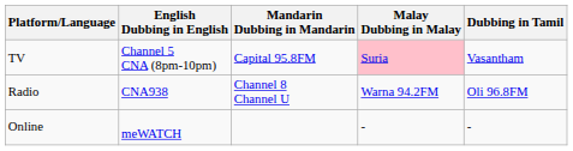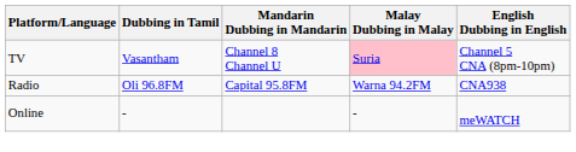 <table class="wikitable">
 <tr>
 <th>Platform/Language</th>
-<th>English <br> Dubbing in English</th>
+<th>Dubbing in Tamil</th>
 <th>Mandarin <br> Dubbing in Mandarin</th>
 <th>Malay <br> Dubbing in Malay</th>
-<th>Dubbing in Tamil</th>
+<th>English <br> Dubbing in English</th>
 </tr>
 <tr>
 <td>TV</td>
+<td><a href='#'>Vasantham</a></td>
+<td><a href='#'>Channel 8</a> <br> <a href='#'>Channel U</a></td>
+<td style="background: pink;"><a href='#'>Suria</a></td>
 <td><a href='#'>Channel 5</a> <br> <a href='#'>CNA</a> (8pm-10pm)</td>
-<td><a href='#'>Capital 95.8FM</a></td>
-<td style="background: pink;"><a href='#'>Suria</a></td>
-<td><a href='#'>Vasantham</a></td>
 </tr>
 <tr>
 <td>Radio</td>
+<td><a href='#'>Oli 96.8FM</a></td>
+<td><a href='#'>Capital 95.8FM</a></td>
+<td><a href='#'>Warna 94.2FM</a></td>
 <td><a href='#'>CNA938</a></td>
-<td><a href='#'>Channel 8</a> <br> <a href='#'>Channel U</a></td>
-<td><a href='#'>Warna 94.2FM</a></td>
-<td><a href='#'>Oli 96.8FM</a></td>
 </tr>
 <tr>
 <td>Online</td>
-<td> <br> <a href='#'>meWATCH</a></td>
+<td>-</td>
 <td></td>
 <td>-</td>
-<td>-</td>
+<td> <br> <a href='#'>meWATCH</a></td>
 </tr>
 </table>
